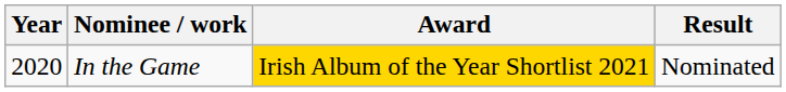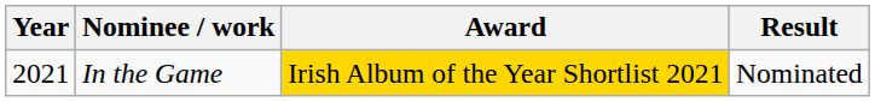 <table class="wikitable">
 <tr>
 <th>Year</th>
 <th>Nominee / work</th>
 <th>Award</th>
 <th>Result</th>
 </tr>
 <tr>
-<td>2020</td>
+<td>2021</td>
 <td><em>In the Game</em></td>
 <td style="background: gold;">Irish Album of the Year Shortlist 2021</td>
 <td>Nominated</td>
 </tr>
 </table>
